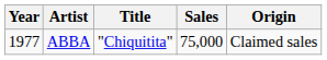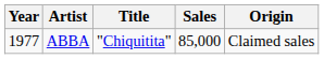 <table class="wikitable">
 <tr>
 <th>Year</th>
 <th>Artist</th>
 <th>Title</th>
 <th>Sales</th>
 <th>Origin</th>
 </tr>
 <tr>
 <td>1977</td>
 <td><a href='#'>ABBA</a></td>
 <td>"<a href='#'>Chiquitita</a>"</td>
-<td>75,000</td>
+<td>85,000</td>
 <td>Claimed sales</td>
 </tr>
 </table>
